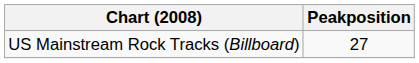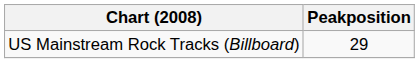 <table class="wikitable">
 <tr>
 <th>Chart (2008)</th>
 <th>Peakposition</th>
 </tr>
 <tr>
 <td>US Mainstream Rock Tracks (<em>Billboard</em>)</td>
-<td align="center">27</td>
+<td align="center">29</td>
 </tr>
 <tr>
 </tr>
 </table>
